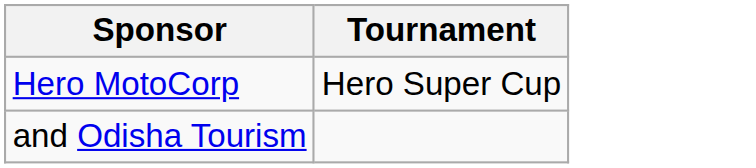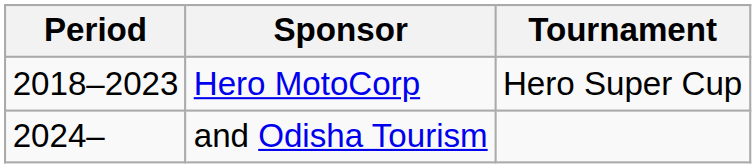 <table class="wikitable" style="text-align:left;">
 <tr>
+<th>Period</th>
 <th>Sponsor</th>
 <th>Tournament</th>
 </tr>
 <tr>
+<td>2018–2023</td>
 <td> <a href='#'>Hero MotoCorp</a></td>
 <td>Hero Super Cup</td>
 </tr>
 <tr>
+<td>2024–</td>
 <td> and <a href='#'>Odisha Tourism</a></td>
 <td></td>
 </tr>
 </table>
